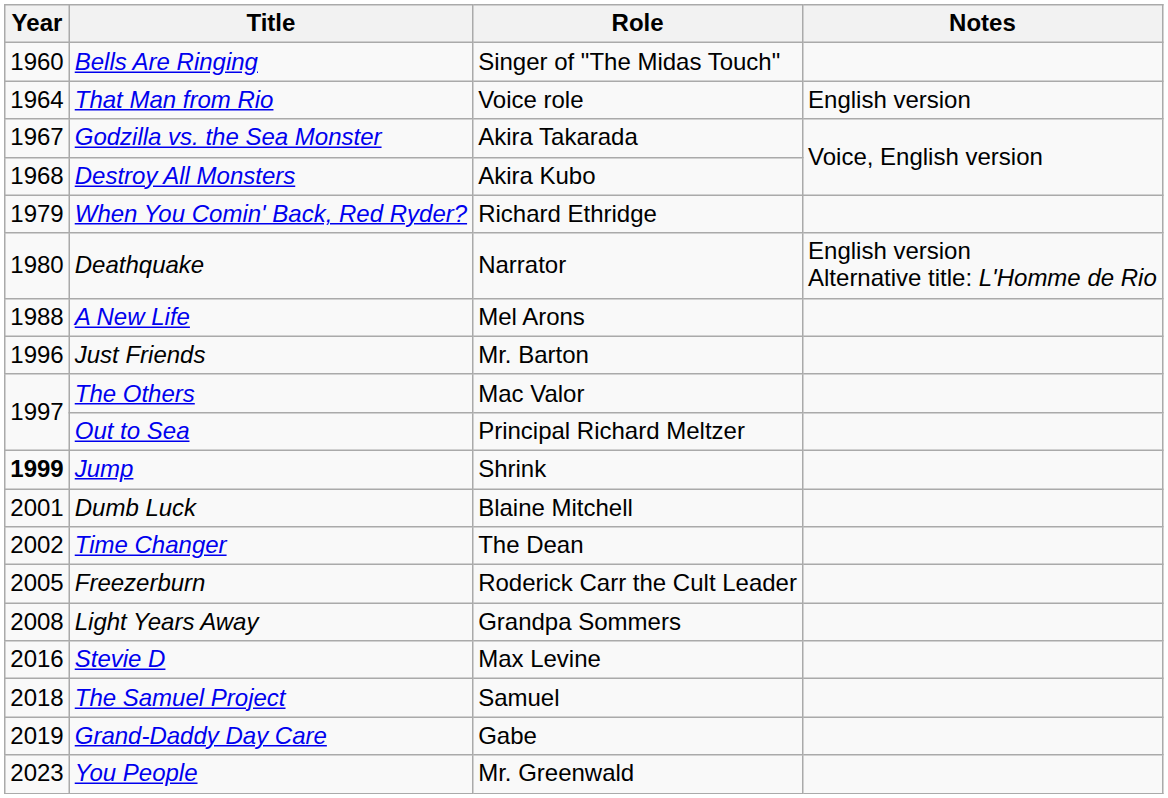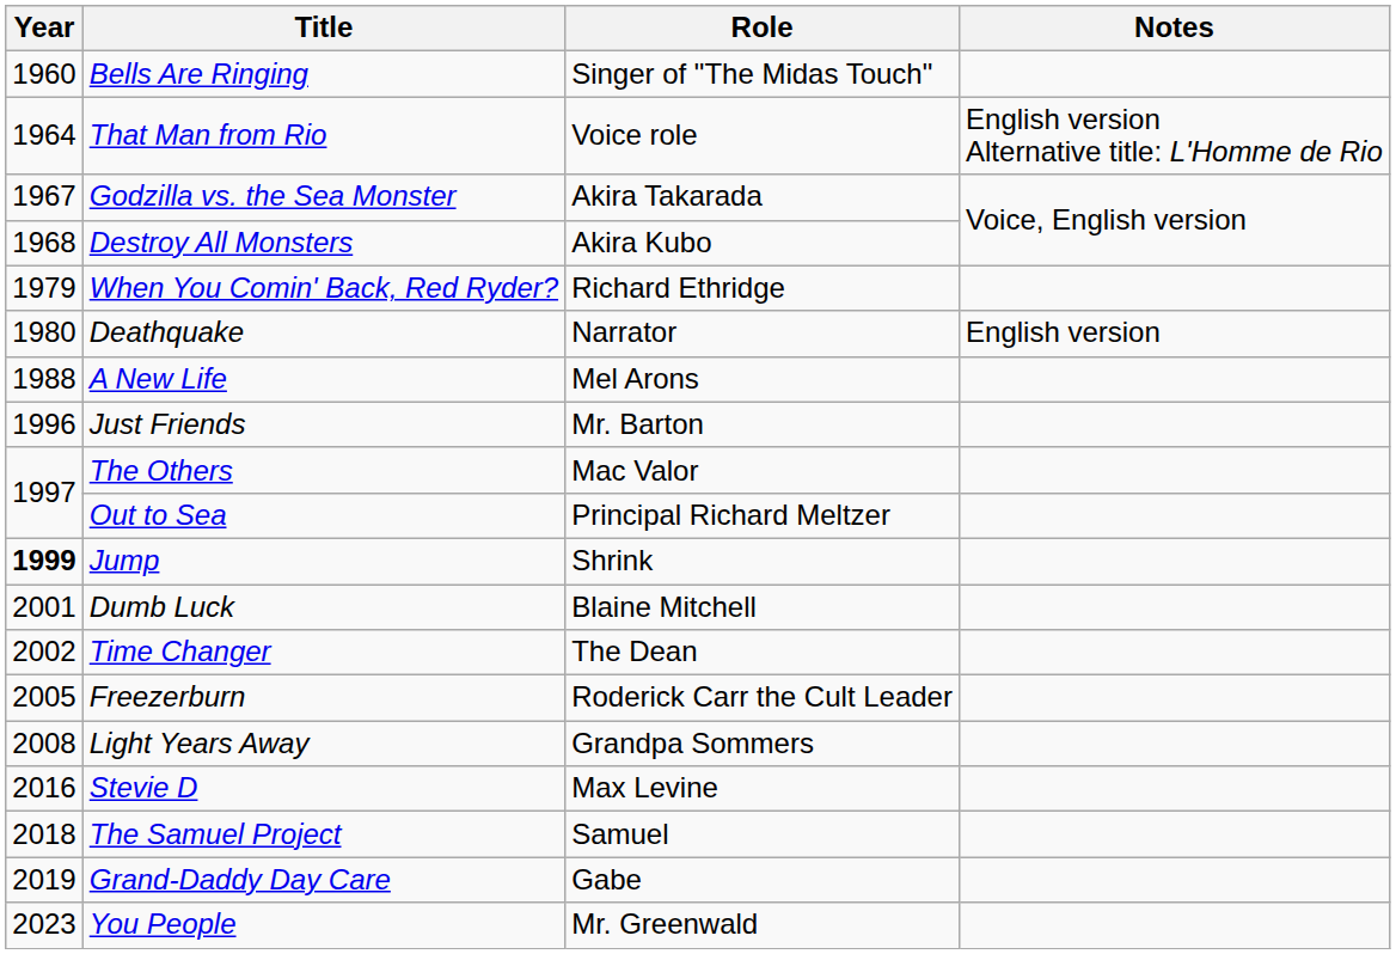 <table class="wikitable sortable">
 <tr>
 <th>Year</th>
 <th>Title</th>
 <th>Role</th>
 <th>Notes</th>
 </tr>
 <tr>
 <td>1960</td>
 <td><em><a href='#'>Bells Are Ringing</a></em></td>
 <td>Singer of "The Midas Touch"</td>
 <td></td>
 </tr>
 <tr>
 <td>1964</td>
 <td><em><a href='#'>That Man from Rio</a></em></td>
 <td>Voice role</td>
-<td>English version</td>
+<td>English version<br>Alternative title: <em>L'Homme de Rio</em></td>
 </tr>
 <tr>
 <td>1967</td>
 <td><em><a href='#'>Godzilla vs. the Sea Monster</a></em></td>
 <td>Akira Takarada</td>
 <td rowspan="2">Voice, English version</td>
 </tr>
 <tr>
 <td>1968</td>
 <td><em><a href='#'>Destroy All Monsters</a></em></td>
 <td>Akira Kubo</td>
 </tr>
 <tr>
 <td>1979</td>
 <td><em><a href='#'>When You Comin' Back, Red Ryder?</a></em></td>
 <td>Richard Ethridge</td>
 <td></td>
 </tr>
 <tr>
 <td>1980</td>
 <td><em>Deathquake</em></td>
 <td>Narrator</td>
-<td>English version<br>Alternative title: <em>L'Homme de Rio</em></td>
+<td>English version</td>
 </tr>
 <tr>
 <td>1988</td>
 <td><em><a href='#'>A New Life</a></em></td>
 <td>Mel Arons</td>
 <td></td>
 </tr>
 <tr>
 <td>1996</td>
 <td><em>Just Friends</em></td>
 <td>Mr. Barton</td>
 <td></td>
 </tr>
 <tr>
 <td rowspan="2">1997</td>
 <td><em><a href='#'>The Others</a></em></td>
 <td>Mac Valor</td>
 <td></td>
 </tr>
 <tr>
 <td><em><a href='#'>Out to Sea</a></em></td>
 <td>Principal Richard Meltzer</td>
 <td></td>
 </tr>
 <tr>
 <td><strong>1999</strong></td>
 <td><em><a href='#'>Jump</a></em></td>
 <td>Shrink</td>
 <td></td>
 </tr>
 <tr>
 <td>2001</td>
 <td><em>Dumb Luck</em></td>
 <td>Blaine Mitchell</td>
 <td></td>
 </tr>
 <tr>
 <td>2002</td>
 <td><em><a href='#'>Time Changer</a></em></td>
 <td>The Dean</td>
 <td></td>
 </tr>
 <tr>
 <td>2005</td>
 <td><em>Freezerburn</em></td>
 <td>Roderick Carr the Cult Leader</td>
 <td></td>
 </tr>
 <tr>
 <td>2008</td>
 <td><em>Light Years Away</em></td>
 <td>Grandpa Sommers</td>
 <td></td>
 </tr>
 <tr>
 <td>2016</td>
 <td><em><a href='#'>Stevie D</a></em></td>
 <td>Max Levine</td>
 <td></td>
 </tr>
 <tr>
 <td>2018</td>
 <td><em><a href='#'>The Samuel Project</a></em></td>
 <td>Samuel</td>
 <td></td>
 </tr>
 <tr>
 <td>2019</td>
 <td><em><a href='#'>Grand-Daddy Day Care</a></em></td>
 <td>Gabe</td>
 <td></td>
 </tr>
 <tr>
 <td>2023</td>
 <td><em><a href='#'>You People</a></em></td>
 <td>Mr. Greenwald</td>
 <td></td>
 </tr>
 </table>
